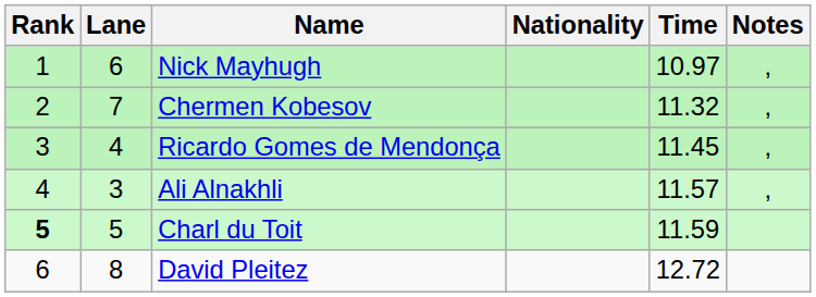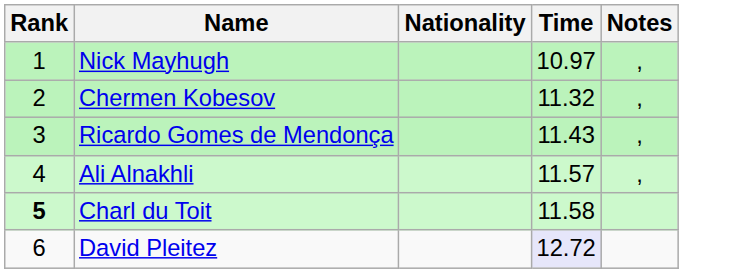 <table class="wikitable sortable" style="text-align:center">
 <tr>
 <th>Rank</th>
-<th>Lane</th>
 <th>Name</th>
 <th>Nationality</th>
 <th>Time</th>
 <th>Notes</th>
 </tr>
 <tr bgcolor=bbf3bb>
 <td>1</td>
-<td>6</td>
 <td align="left"><a href='#'>Nick Mayhugh</a></td>
 <td align="left"></td>
 <td>10.97</td>
 <td>, <strong></strong></td>
 </tr>
 <tr bgcolor=bbf3bb>
 <td>2</td>
-<td>7</td>
 <td align="left"><a href='#'>Chermen Kobesov</a></td>
 <td align="left"></td>
 <td>11.32</td>
 <td>, </td>
 </tr>
 <tr bgcolor=bbf3bb>
 <td>3</td>
-<td>4</td>
 <td align="left"><a href='#'>Ricardo Gomes de Mendonça</a></td>
 <td align="left"></td>
-<td>11.45</td>
+<td>11.43</td>
 <td>, </td>
 </tr>
 <tr bgcolor=ccf9cc>
 <td>4</td>
-<td>3</td>
 <td align="left"><a href='#'>Ali Alnakhli</a></td>
 <td align="left"></td>
 <td>11.57</td>
 <td>, </td>
 </tr>
 <tr bgcolor=ccf9cc>
 <td><strong>5</strong></td>
-<td>5</td>
 <td align="left"><a href='#'>Charl du Toit</a></td>
 <td align="left"></td>
-<td>11.59</td>
+<td>11.58</td>
 <td></td>
 </tr>
 <tr>
 <td>6</td>
-<td>8</td>
 <td align="left"><a href='#'>David Pleitez</a></td>
 <td align="left"></td>
-<td>12.72</td>
+<td style="background: lavender;">12.72</td>
 <td></td>
 </tr>
 </table>
